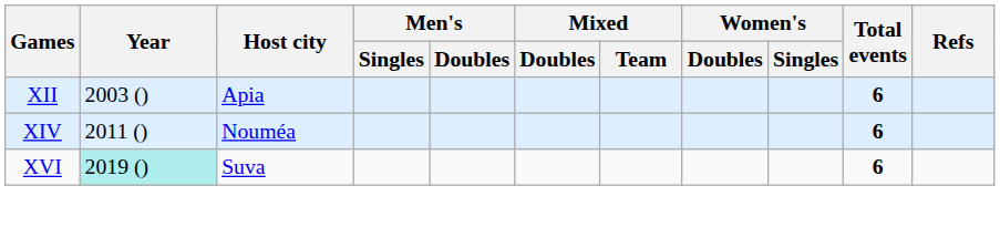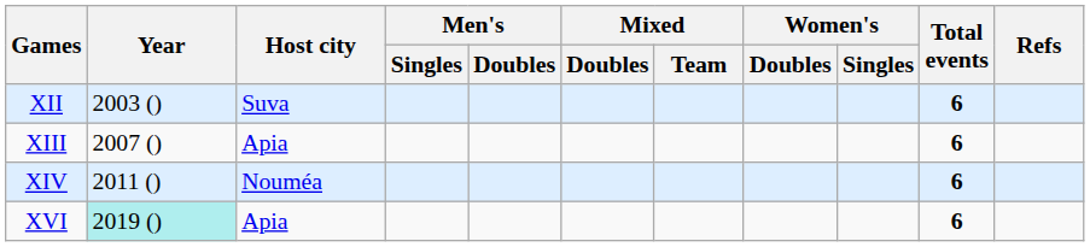 <table class=wikitable style="text-align:center; font-size:95%;">
 <tr>
 <th width=25 rowspan=2>Games</th>
 <th width=88 rowspan=2>Year</th>
 <th width=88 rowspan=2>Host city </th>
 <th colspan=2>Men's</th>
 <th colspan=2>Mixed</th>
 <th colspan=2>Women's</th>
 <th rowspan=2>Total<br>events</th>
 <th width=50 rowspan=2>Refs</th>
 </tr>
 <tr>
 <th>Singles</th>
 <th>Doubles</th>
 <th>Doubles</th>
 <th width=50>Team</th>
 <th>Doubles</th>
 <th>Singles</th>
 </tr>
 <tr bgcolor=#ddeeff>
 <td align=center><a href='#'>XII</a></td>
 <td align=left>2003 ()</td>
+<td align=left><a href='#'>Suva</a> </td>
+<td> <br></td>
+<td> <br></td>
+<td> <br></td>
+<td> <br></td>
+<td> <br></td>
+<td> <br></td>
+<td><strong>6</strong></td>
+<td></td>
+</tr>
+<tr>
+<td align=center><a href='#'>XIII</a></td>
+<td align=left>2007 ()</td>
 <td align=left><a href='#'>Apia</a> </td>
 <td> <br></td>
 <td> <br></td>
 <td> <br></td>
 <td> <br></td>
 <td> <br></td>
 <td> <br></td>
 <td><strong>6</strong></td>
 <td></td>
 </tr>
 <tr bgcolor=#ddeeff>
 <td align=center><a href='#'>XIV</a></td>
 <td align=left>2011 ()</td>
 <td align=left><a href='#'>Nouméa</a> </td>
 <td> <br></td>
 <td> <br></td>
 <td> <br></td>
 <td> <br></td>
 <td> <br></td>
 <td> <br></td>
 <td><strong>6</strong></td>
 <td></td>
 </tr>
 <tr>
 <td align=center><a href='#'>XVI</a></td>
 <td align=left style="background: paleturquoise;">2019 ()</td>
-<td align=left><a href='#'>Suva</a> </td>
+<td align=left><a href='#'>Apia</a> </td>
 <td><br></td>
 <td><br></td>
 <td><br></td>
 <td><br></td>
 <td><br></td>
 <td><br></td>
 <td><strong>6</strong></td>
 <td></td>
 </tr>
 </table>
